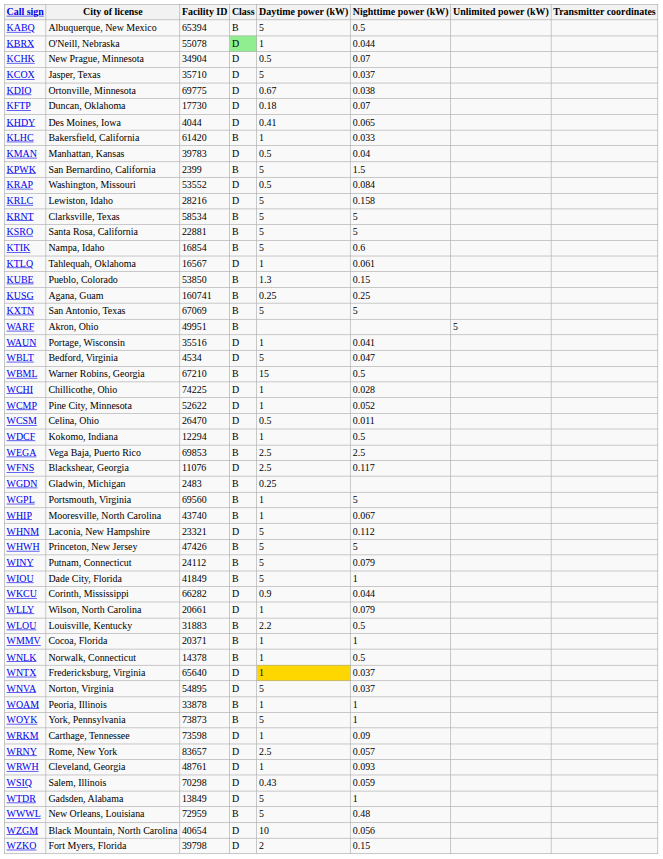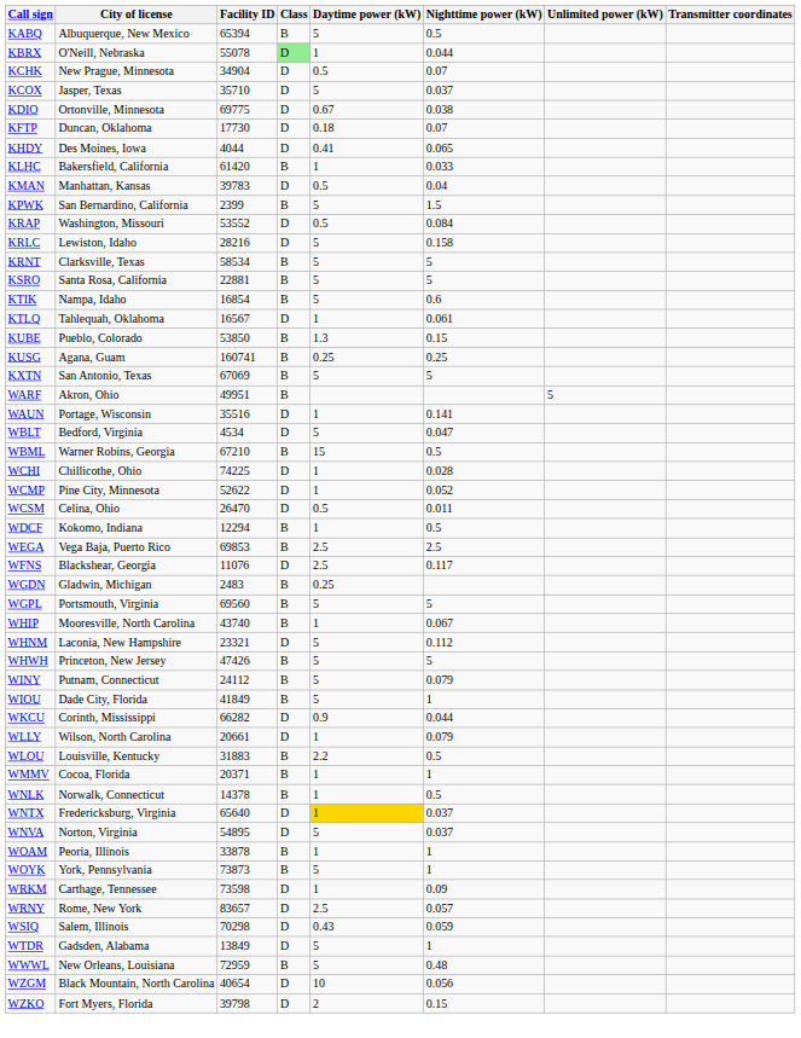 <table class="wikitable sortable">
 <tr>
 <th><a href='#'>Call sign</a></th>
 <th>City of license</th>
 <th>Facility ID</th>
 <th>Class</th>
 <th>Daytime power (kW)</th>
 <th>Nighttime power (kW)</th>
 <th>Unlimited power (kW)</th>
 <th>Transmitter coordinates</th>
 </tr>
 <tr>
 <td><a href='#'>KABQ</a></td>
 <td>Albuquerque, New Mexico</td>
 <td>65394</td>
 <td>B</td>
 <td>5</td>
 <td>0.5</td>
 <td></td>
 <td></td>
 </tr>
 <tr>
 <td><a href='#'>KBRX</a></td>
 <td>O'Neill, Nebraska</td>
 <td>55078</td>
 <td style="background: lightgreen;">D</td>
 <td>1</td>
 <td>0.044</td>
 <td></td>
 <td></td>
 </tr>
 <tr>
 <td><a href='#'>KCHK</a></td>
 <td>New Prague, Minnesota</td>
 <td>34904</td>
 <td>D</td>
 <td>0.5</td>
 <td>0.07</td>
 <td></td>
 <td></td>
 </tr>
 <tr>
 <td><a href='#'>KCOX</a></td>
 <td>Jasper, Texas</td>
 <td>35710</td>
 <td>D</td>
 <td>5</td>
 <td>0.037</td>
 <td></td>
 <td></td>
 </tr>
 <tr>
 <td><a href='#'>KDIO</a></td>
 <td>Ortonville, Minnesota</td>
 <td>69775</td>
 <td>D</td>
 <td>0.67</td>
 <td>0.038</td>
 <td></td>
 <td></td>
 </tr>
 <tr>
 <td><a href='#'>KFTP</a></td>
 <td>Duncan, Oklahoma</td>
 <td>17730</td>
 <td>D</td>
 <td>0.18</td>
 <td>0.07</td>
 <td></td>
 <td></td>
 </tr>
 <tr>
 <td><a href='#'>KHDY</a></td>
 <td>Des Moines, Iowa</td>
 <td>4044</td>
 <td>D</td>
 <td>0.41</td>
 <td>0.065</td>
 <td></td>
 <td></td>
 </tr>
 <tr>
 <td><a href='#'>KLHC</a></td>
 <td>Bakersfield, California</td>
 <td>61420</td>
 <td>B</td>
 <td>1</td>
 <td>0.033</td>
 <td></td>
 <td></td>
 </tr>
 <tr>
 <td><a href='#'>KMAN</a></td>
 <td>Manhattan, Kansas</td>
 <td>39783</td>
 <td>D</td>
 <td>0.5</td>
 <td>0.04</td>
 <td></td>
 <td></td>
 </tr>
 <tr>
 <td><a href='#'>KPWK</a></td>
 <td>San Bernardino, California</td>
 <td>2399</td>
 <td>B</td>
 <td>5</td>
 <td>1.5</td>
 <td></td>
 <td></td>
 </tr>
 <tr>
 <td><a href='#'>KRAP</a></td>
 <td>Washington, Missouri</td>
 <td>53552</td>
 <td>D</td>
 <td>0.5</td>
 <td>0.084</td>
 <td></td>
 <td></td>
 </tr>
 <tr>
 <td><a href='#'>KRLC</a></td>
 <td>Lewiston, Idaho</td>
 <td>28216</td>
 <td>D</td>
 <td>5</td>
 <td>0.158</td>
 <td></td>
 <td></td>
 </tr>
 <tr>
 <td><a href='#'>KRNT</a></td>
 <td>Clarksville, Texas</td>
 <td>58534</td>
 <td>B</td>
 <td>5</td>
 <td>5</td>
 <td></td>
 <td></td>
 </tr>
 <tr>
 <td><a href='#'>KSRO</a></td>
 <td>Santa Rosa, California</td>
 <td>22881</td>
 <td>B</td>
 <td>5</td>
 <td>5</td>
 <td></td>
 <td></td>
 </tr>
 <tr>
 <td><a href='#'>KTIK</a></td>
 <td>Nampa, Idaho</td>
 <td>16854</td>
 <td>B</td>
 <td>5</td>
 <td>0.6</td>
 <td></td>
 <td></td>
 </tr>
 <tr>
 <td><a href='#'>KTLQ</a></td>
 <td>Tahlequah, Oklahoma</td>
 <td>16567</td>
 <td>D</td>
 <td>1</td>
 <td>0.061</td>
 <td></td>
 <td></td>
 </tr>
 <tr>
 <td><a href='#'>KUBE</a></td>
 <td>Pueblo, Colorado</td>
 <td>53850</td>
 <td>B</td>
 <td>1.3</td>
 <td>0.15</td>
 <td></td>
 <td></td>
 </tr>
 <tr>
 <td><a href='#'>KUSG</a></td>
 <td>Agana, Guam</td>
 <td>160741</td>
 <td>B</td>
 <td>0.25</td>
 <td>0.25</td>
 <td></td>
 <td></td>
 </tr>
 <tr>
 <td><a href='#'>KXTN</a></td>
 <td>San Antonio, Texas</td>
 <td>67069</td>
 <td>B</td>
 <td>5</td>
 <td>5</td>
 <td></td>
 <td></td>
 </tr>
 <tr>
 <td><a href='#'>WARF</a></td>
 <td>Akron, Ohio</td>
 <td>49951</td>
 <td>B</td>
 <td></td>
 <td></td>
 <td>5</td>
 <td></td>
 </tr>
 <tr>
 <td><a href='#'>WAUN</a></td>
 <td>Portage, Wisconsin</td>
 <td>35516</td>
 <td>D</td>
 <td>1</td>
-<td>0.041</td>
+<td>0.141</td>
 <td></td>
 <td></td>
 </tr>
 <tr>
 <td><a href='#'>WBLT</a></td>
 <td>Bedford, Virginia</td>
 <td>4534</td>
 <td>D</td>
 <td>5</td>
 <td>0.047</td>
 <td></td>
 <td></td>
 </tr>
 <tr>
 <td><a href='#'>WBML</a></td>
 <td>Warner Robins, Georgia</td>
 <td>67210</td>
 <td>B</td>
 <td>15</td>
 <td>0.5</td>
 <td></td>
 <td></td>
 </tr>
 <tr>
 <td><a href='#'>WCHI</a></td>
 <td>Chillicothe, Ohio</td>
 <td>74225</td>
 <td>D</td>
 <td>1</td>
 <td>0.028</td>
 <td></td>
 <td></td>
 </tr>
 <tr>
 <td><a href='#'>WCMP</a></td>
 <td>Pine City, Minnesota</td>
 <td>52622</td>
 <td>D</td>
 <td>1</td>
 <td>0.052</td>
 <td></td>
 <td></td>
 </tr>
 <tr>
 <td><a href='#'>WCSM</a></td>
 <td>Celina, Ohio</td>
 <td>26470</td>
 <td>D</td>
 <td>0.5</td>
 <td>0.011</td>
 <td></td>
 <td></td>
 </tr>
 <tr>
 <td><a href='#'>WDCF</a></td>
 <td>Kokomo, Indiana</td>
 <td>12294</td>
 <td>B</td>
 <td>1</td>
 <td>0.5</td>
 <td></td>
 <td></td>
 </tr>
 <tr>
 <td><a href='#'>WEGA</a></td>
 <td>Vega Baja, Puerto Rico</td>
 <td>69853</td>
 <td>B</td>
 <td>2.5</td>
 <td>2.5</td>
 <td></td>
 <td></td>
 </tr>
 <tr>
 <td><a href='#'>WFNS</a></td>
 <td>Blackshear, Georgia</td>
 <td>11076</td>
 <td>D</td>
 <td>2.5</td>
 <td>0.117</td>
 <td></td>
 <td></td>
 </tr>
 <tr>
 <td><a href='#'>WGDN</a></td>
 <td>Gladwin, Michigan</td>
 <td>2483</td>
 <td>B</td>
 <td>0.25</td>
 <td></td>
 <td></td>
 <td></td>
 </tr>
 <tr>
 <td><a href='#'>WGPL</a></td>
 <td>Portsmouth, Virginia</td>
 <td>69560</td>
 <td>B</td>
-<td>1</td>
+<td>5</td>
 <td>5</td>
 <td></td>
 <td></td>
 </tr>
 <tr>
 <td><a href='#'>WHIP</a></td>
 <td>Mooresville, North Carolina</td>
 <td>43740</td>
 <td>B</td>
 <td>1</td>
 <td>0.067</td>
 <td></td>
 <td></td>
 </tr>
 <tr>
 <td><a href='#'>WHNM</a></td>
 <td>Laconia, New Hampshire</td>
 <td>23321</td>
 <td>D</td>
 <td>5</td>
 <td>0.112</td>
 <td></td>
 <td></td>
 </tr>
 <tr>
 <td><a href='#'>WHWH</a></td>
 <td>Princeton, New Jersey</td>
 <td>47426</td>
 <td>B</td>
 <td>5</td>
 <td>5</td>
 <td></td>
 <td></td>
 </tr>
 <tr>
 <td><a href='#'>WINY</a></td>
 <td>Putnam, Connecticut</td>
 <td>24112</td>
 <td>B</td>
 <td>5</td>
 <td>0.079</td>
 <td></td>
 <td></td>
 </tr>
 <tr>
 <td><a href='#'>WIOU</a></td>
 <td>Dade City, Florida</td>
 <td>41849</td>
 <td>B</td>
 <td>5</td>
 <td>1</td>
 <td></td>
 <td></td>
 </tr>
 <tr>
 <td><a href='#'>WKCU</a></td>
 <td>Corinth, Mississippi</td>
 <td>66282</td>
 <td>D</td>
 <td>0.9</td>
 <td>0.044</td>
 <td></td>
 <td></td>
 </tr>
 <tr>
 <td><a href='#'>WLLY</a></td>
 <td>Wilson, North Carolina</td>
 <td>20661</td>
 <td>D</td>
 <td>1</td>
 <td>0.079</td>
 <td></td>
 <td></td>
 </tr>
 <tr>
 <td><a href='#'>WLOU</a></td>
 <td>Louisville, Kentucky</td>
 <td>31883</td>
 <td>B</td>
 <td>2.2</td>
 <td>0.5</td>
 <td></td>
 <td></td>
 </tr>
 <tr>
 <td><a href='#'>WMMV</a></td>
 <td>Cocoa, Florida</td>
 <td>20371</td>
 <td>B</td>
 <td>1</td>
 <td>1</td>
 <td></td>
 <td></td>
 </tr>
 <tr>
 <td><a href='#'>WNLK</a></td>
 <td>Norwalk, Connecticut</td>
 <td>14378</td>
 <td>B</td>
 <td>1</td>
 <td>0.5</td>
 <td></td>
 <td></td>
 </tr>
 <tr>
 <td><a href='#'>WNTX</a></td>
 <td>Fredericksburg, Virginia</td>
 <td>65640</td>
 <td>D</td>
 <td style="background: gold;">1</td>
 <td>0.037</td>
 <td></td>
 <td></td>
 </tr>
 <tr>
 <td><a href='#'>WNVA</a></td>
 <td>Norton, Virginia</td>
 <td>54895</td>
 <td>D</td>
 <td>5</td>
 <td>0.037</td>
 <td></td>
 <td></td>
 </tr>
 <tr>
 <td><a href='#'>WOAM</a></td>
 <td>Peoria, Illinois</td>
 <td>33878</td>
 <td>B</td>
 <td>1</td>
 <td>1</td>
 <td></td>
 <td></td>
 </tr>
 <tr>
 <td><a href='#'>WOYK</a></td>
 <td>York, Pennsylvania</td>
 <td>73873</td>
 <td>B</td>
 <td>5</td>
 <td>1</td>
 <td></td>
 <td></td>
 </tr>
 <tr>
 <td><a href='#'>WRKM</a></td>
 <td>Carthage, Tennessee</td>
 <td>73598</td>
 <td>D</td>
 <td>1</td>
 <td>0.09</td>
 <td></td>
 <td></td>
 </tr>
 <tr>
 <td><a href='#'>WRNY</a></td>
 <td>Rome, New York</td>
 <td>83657</td>
 <td>D</td>
 <td>2.5</td>
 <td>0.057</td>
 <td></td>
 <td></td>
 </tr>
 <tr>
-<td><a href='#'>WRWH</a></td>
-<td>Cleveland, Georgia</td>
-<td>48761</td>
-<td>D</td>
-<td>1</td>
-<td>0.093</td>
-<td></td>
-<td></td>
-</tr>
-<tr>
 <td><a href='#'>WSIQ</a></td>
 <td>Salem, Illinois</td>
 <td>70298</td>
 <td>D</td>
 <td>0.43</td>
 <td>0.059</td>
 <td></td>
 <td></td>
 </tr>
 <tr>
 <td><a href='#'>WTDR</a></td>
 <td>Gadsden, Alabama</td>
 <td>13849</td>
 <td>D</td>
 <td>5</td>
 <td>1</td>
 <td></td>
 <td></td>
 </tr>
 <tr>
 <td><a href='#'>WWWL</a></td>
 <td>New Orleans, Louisiana</td>
 <td>72959</td>
 <td>B</td>
 <td>5</td>
 <td>0.48</td>
 <td></td>
 <td></td>
 </tr>
 <tr>
 <td><a href='#'>WZGM</a></td>
 <td>Black Mountain, North Carolina</td>
 <td>40654</td>
 <td>D</td>
 <td>10</td>
 <td>0.056</td>
 <td></td>
 <td></td>
 </tr>
 <tr>
 <td><a href='#'>WZKO</a></td>
 <td>Fort Myers, Florida</td>
 <td>39798</td>
 <td>D</td>
 <td>2</td>
 <td>0.15</td>
 <td></td>
 <td></td>
 </tr>
 </table>
